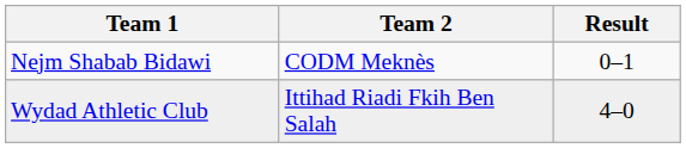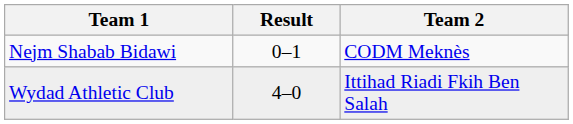 <table class="wikitable">
 <tr>
 <th width="180">Team 1</th>
+<th width="80">Result</th>
 <th width="180">Team 2</th>
-<th width="80">Result</th>
 </tr>
 <tr>
 <td><a href='#'>Nejm Shabab Bidawi</a></td>
+<td align="center">0–1</td>
 <td><a href='#'>CODM Meknès</a></td>
-<td align="center">0–1</td>
 </tr>
 <tr style="background:#EFEFEF">
 <td><a href='#'>Wydad Athletic Club</a></td>
+<td align="center">4–0</td>
 <td><a href='#'>Ittihad Riadi Fkih Ben Salah</a></td>
-<td align="center">4–0</td>
 </tr>
 </table>
